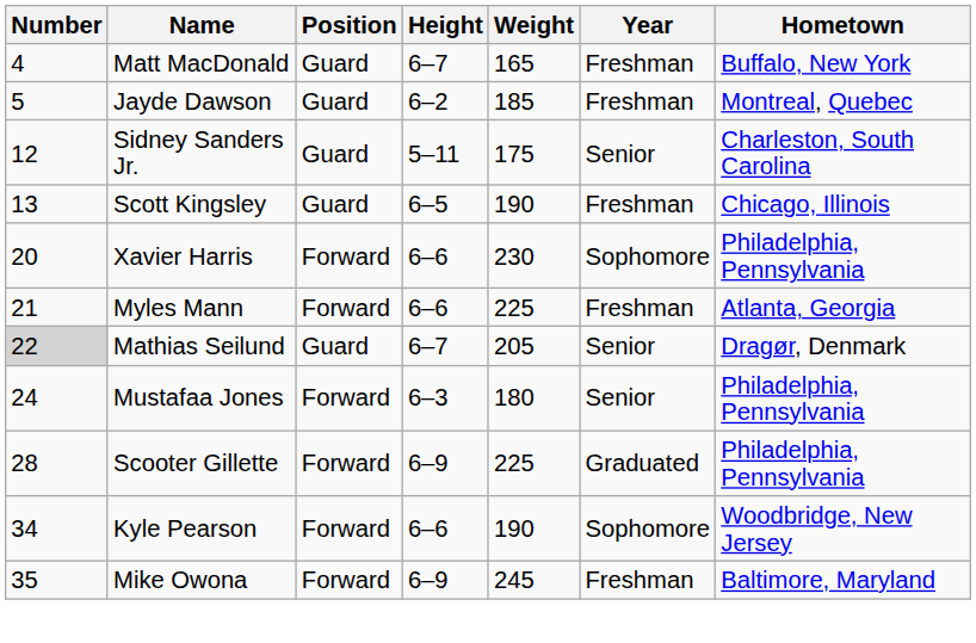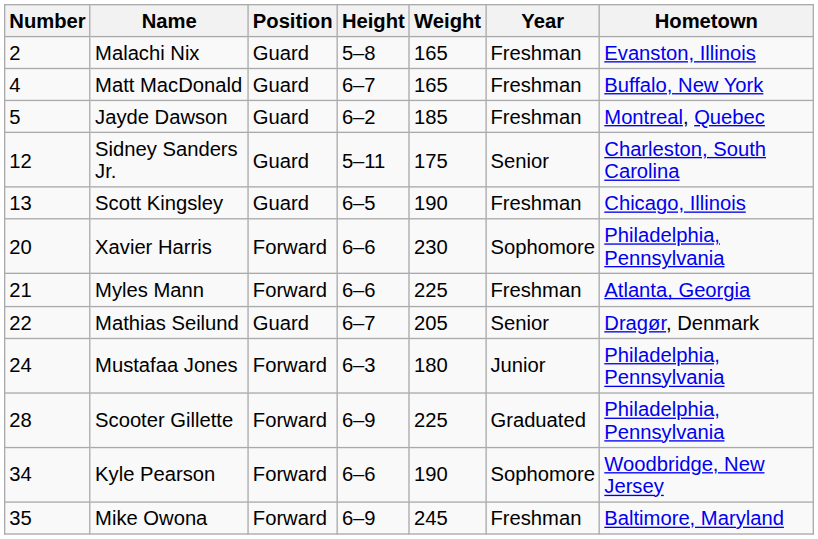 <table class="wikitable sortable" style="font-size: 95%;">
 <tr>
 <th>Number</th>
 <th>Name</th>
 <th>Position</th>
 <th>Height</th>
 <th>Weight</th>
 <th>Year</th>
 <th>Hometown</th>
+</tr>
+<tr>
+<td>2</td>
+<td>Malachi Nix</td>
+<td>Guard</td>
+<td>5–8</td>
+<td>165</td>
+<td>Freshman</td>
+<td><a href='#'>Evanston, Illinois</a></td>
 </tr>
 <tr>
 <td>4</td>
 <td>Matt MacDonald</td>
 <td>Guard</td>
 <td>6–7</td>
 <td>165</td>
 <td>Freshman</td>
 <td><a href='#'>Buffalo, New York</a></td>
 </tr>
 <tr>
 <td>5</td>
 <td>Jayde Dawson</td>
 <td>Guard</td>
 <td>6–2</td>
 <td>185</td>
 <td>Freshman</td>
 <td><a href='#'>Montreal</a>, <a href='#'>Quebec</a></td>
 </tr>
 <tr>
 <td>12</td>
 <td>Sidney Sanders Jr.</td>
 <td>Guard</td>
 <td>5–11</td>
 <td>175</td>
 <td>Senior</td>
 <td><a href='#'>Charleston, South Carolina</a></td>
 </tr>
 <tr>
 <td>13</td>
 <td>Scott Kingsley</td>
 <td>Guard</td>
 <td>6–5</td>
 <td>190</td>
 <td>Freshman</td>
 <td><a href='#'>Chicago, Illinois</a></td>
 </tr>
 <tr>
 <td>20</td>
 <td>Xavier Harris</td>
 <td>Forward</td>
 <td>6–6</td>
 <td>230</td>
 <td>Sophomore</td>
 <td><a href='#'>Philadelphia, Pennsylvania</a></td>
 </tr>
 <tr>
 <td>21</td>
 <td>Myles Mann</td>
 <td>Forward</td>
 <td>6–6</td>
 <td>225</td>
 <td>Freshman</td>
 <td><a href='#'>Atlanta, Georgia</a></td>
 </tr>
 <tr>
-<td style="background: lightgrey;">22</td>
+<td>22</td>
 <td>Mathias Seilund</td>
 <td>Guard</td>
 <td>6–7</td>
 <td>205</td>
 <td>Senior</td>
 <td><a href='#'>Dragør</a>, Denmark</td>
 </tr>
 <tr>
 <td>24</td>
 <td>Mustafaa Jones</td>
 <td>Forward</td>
 <td>6–3</td>
 <td>180</td>
-<td>Senior</td>
+<td>Junior</td>
 <td><a href='#'>Philadelphia, Pennsylvania</a></td>
 </tr>
 <tr>
 <td>28</td>
 <td>Scooter Gillette</td>
 <td>Forward</td>
 <td>6–9</td>
 <td>225</td>
 <td>Graduated</td>
 <td><a href='#'>Philadelphia, Pennsylvania</a></td>
 </tr>
 <tr>
 <td>34</td>
 <td>Kyle Pearson</td>
 <td>Forward</td>
 <td>6–6</td>
 <td>190</td>
 <td>Sophomore</td>
 <td><a href='#'>Woodbridge, New Jersey</a></td>
 </tr>
 <tr>
 <td>35</td>
 <td>Mike Owona</td>
 <td>Forward</td>
 <td>6–9</td>
 <td>245</td>
 <td>Freshman</td>
 <td><a href='#'>Baltimore, Maryland</a></td>
 </tr>
 </table>
